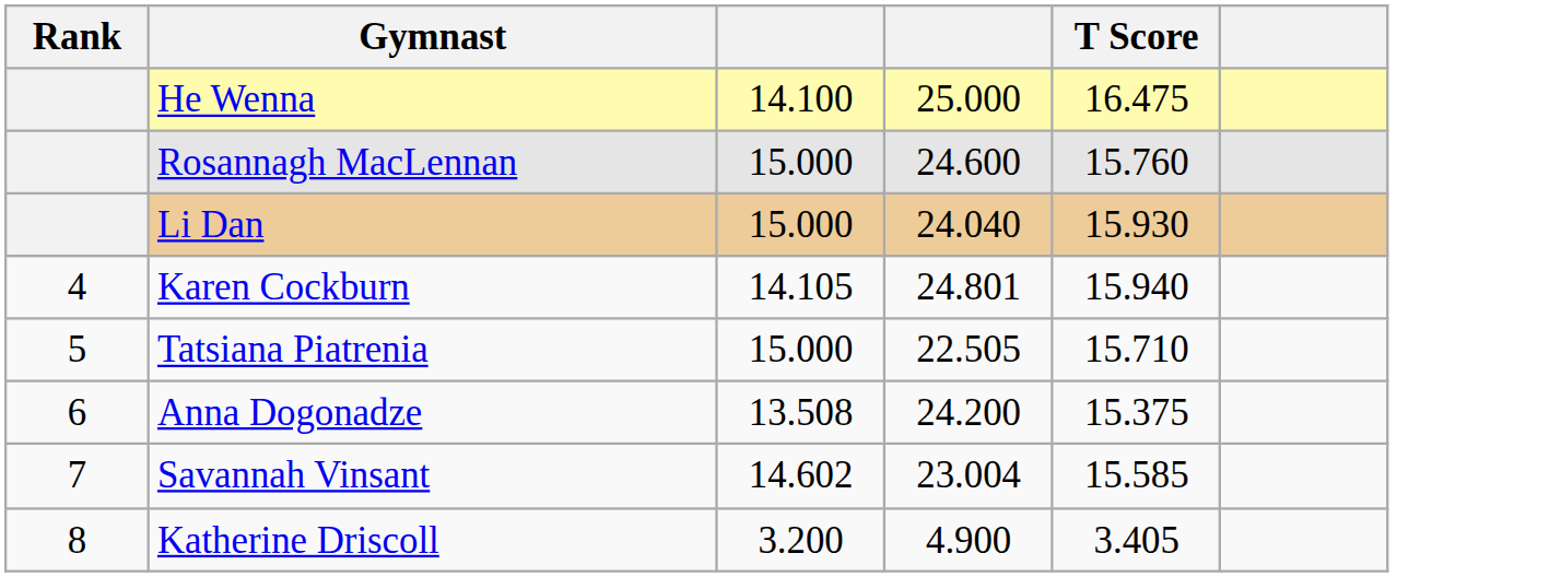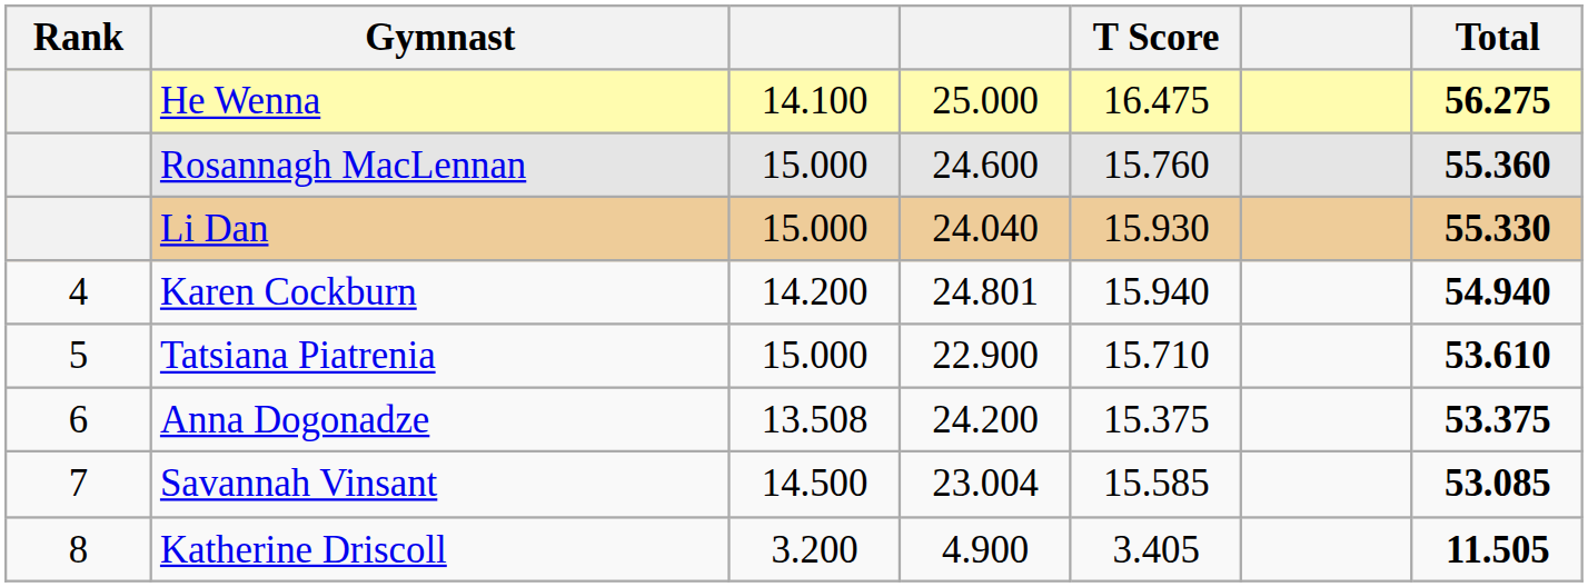 <table class="wikitable sortable" style="text-align:center; font-size:95%">
 <tr>
 <th scope="col" style="width:50px;">Rank</th>
 <th scope="col" style="width:220px;">Gymnast</th>
 <th scope="col" style="width:60px;"></th>
 <th scope="col" style="width:60px;"></th>
 <th scopre="col" style="width:60px;">T Score</th>
 <th scope="col" style="width: 60px;"></th>
+<th scope="col" style="width:60px;">Total</th>
 </tr>
 <tr style="background:#fffcaf;">
 <th scope=row style="text-align:center"></th>
 <td style="text-align:left;"> <a href='#'>He Wenna</a></td>
 <td>14.100</td>
 <td>25.000</td>
 <td>16.475</td>
 <td></td>
+<td><strong>56.275</strong></td>
 </tr>
 <tr style="background:#e5e5e5;">
 <th scope=row style="text-align:center"></th>
 <td style="text-align:left;"> <a href='#'>Rosannagh MacLennan</a></td>
 <td>15.000</td>
 <td>24.600</td>
 <td>15.760</td>
 <td></td>
+<td><strong>55.360</strong></td>
 </tr>
 <tr style="background:#ec9;">
 <th scope=row style="text-align:center"></th>
 <td style="text-align:left;"> <a href='#'>Li Dan</a></td>
 <td>15.000</td>
 <td>24.040</td>
 <td>15.930</td>
 <td></td>
+<td><strong>55.330</strong></td>
 </tr>
 <tr>
 <td scope=row style="text-align:center">4</td>
 <td style="text-align:left;"> <a href='#'>Karen Cockburn</a></td>
-<td>14.105</td>
+<td>14.200</td>
 <td>24.801</td>
 <td>15.940</td>
 <td></td>
+<td><strong>54.940</strong></td>
 </tr>
 <tr>
 <td scope=row style="text-align:center">5</td>
 <td style="text-align:left;"> <a href='#'>Tatsiana Piatrenia</a></td>
 <td>15.000</td>
-<td>22.505</td>
+<td>22.900</td>
 <td>15.710</td>
 <td></td>
+<td><strong>53.610</strong></td>
 </tr>
 <tr>
 <td scope=row style="text-align:center">6</td>
 <td style="text-align:left;"> <a href='#'>Anna Dogonadze</a></td>
 <td>13.508</td>
 <td>24.200</td>
 <td>15.375</td>
 <td></td>
+<td><strong>53.375</strong></td>
 </tr>
 <tr>
 <td scope=row style="text-align:center">7</td>
 <td style="text-align:left;"> <a href='#'>Savannah Vinsant</a></td>
-<td>14.602</td>
+<td>14.500</td>
 <td>23.004</td>
 <td>15.585</td>
 <td></td>
+<td><strong>53.085</strong></td>
 </tr>
 <tr>
 <td scope=row style="text-align:center">8</td>
 <td style="text-align:left;"> <a href='#'>Katherine Driscoll</a></td>
 <td>3.200</td>
 <td>4.900</td>
 <td>3.405</td>
 <td></td>
+<td><strong>11.505</strong></td>
 </tr>
 </table>
